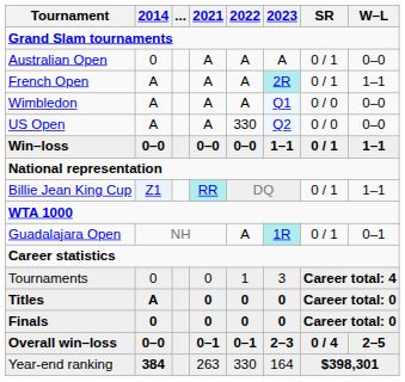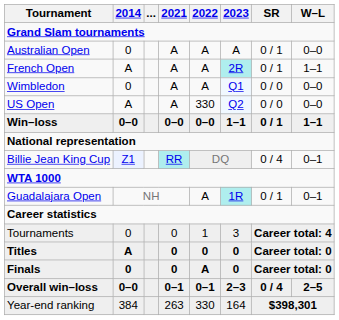 <table class=wikitable style=text-align:center>
 <tr>
 <th>Tournament</th>
 <th><a href='#'>2014</a></th>
 <th>...</th>
 <th><a href='#'>2021</a></th>
 <th><a href='#'>2022</a></th>
 <th><a href='#'>2023</a></th>
 <th>SR</th>
 <th>W–L</th>
 </tr>
 <tr>
 <td colspan=9 style=text-align:left><strong><a href='#'>Grand Slam tournaments</a></strong></td>
 </tr>
 <tr>
 <td style=text-align:left><a href='#'>Australian Open</a></td>
 <td>0</td>
 <td></td>
 <td>A</td>
 <td>A</td>
 <td>A</td>
 <td>0 / 1</td>
 <td>0–0</td>
 </tr>
 <tr>
 <td style=text-align:left><a href='#'>French Open</a></td>
 <td>A</td>
 <td></td>
 <td>A</td>
 <td>A</td>
 <td style=background:#afeeee><a href='#'>2R</a></td>
 <td>0 / 1</td>
 <td>1–1</td>
 </tr>
 <tr>
 <td style=text-align:left><a href='#'>Wimbledon</a></td>
-<td>A</td>
+<td>0</td>
 <td></td>
 <td>A</td>
 <td>A</td>
 <td style=background:#f0f8ff><a href='#'>Q1</a></td>
 <td>0 / 0</td>
 <td>0–0</td>
 </tr>
 <tr>
 <td style=text-align:left><a href='#'>US Open</a></td>
 <td>A</td>
 <td></td>
 <td>A</td>
 <td>330</td>
 <td style=background:#f0f8ff><a href='#'>Q2</a></td>
 <td>0 / 0</td>
 <td>0–0</td>
 </tr>
 <tr style=background:#efefef;font-weight:bold>
 <td style=text-align:left>Win–loss</td>
 <td>0–0</td>
 <td></td>
 <td>0–0</td>
 <td>0–0</td>
 <td>1–1</td>
 <td>0 / 1</td>
 <td>1–1</td>
 </tr>
 <tr>
 <td colspan=9 style=text-align:left><strong>National representation</strong></td>
 </tr>
 <tr>
 <td style=text-align:left><a href='#'>Billie Jean King Cup</a></td>
 <td style=background:#ecf2ff><a href='#'>Z1</a></td>
 <td></td>
 <td style=background:#afeeee><a href='#'>RR</a></td>
 <td colspan=2 style=background:#efefef;color:#767676>DQ</td>
-<td>0 / 1</td>
-<td>1–1</td>
+<td>0 / 4</td>
+<td>0–1</td>
 </tr>
 <tr>
 <td colspan=9 style=text-align:left><strong><a href='#'>WTA 1000</a></strong></td>
 </tr>
 <tr>
 <td style=text-align:left><a href='#'>Guadalajara Open</a></td>
 <td colspan=3 style=color:#767676>NH</td>
 <td>A</td>
 <td style=background:#afeeee><a href='#'>1R</a></td>
 <td>0 / 1</td>
 <td>0–1</td>
 </tr>
 <tr>
 <td colspan=9 style=text-align:left><strong>Career statistics</strong></td>
 </tr>
 <tr style=background:#efefef>
 <td style=text-align:left>Tournaments</td>
 <td>0</td>
 <td></td>
 <td>0</td>
 <td>1</td>
 <td>3</td>
 <td colspan=3><strong>Career total: 4</strong></td>
 </tr>
 <tr style=background:#efefef;font-weight:bold>
 <td style=text-align:left>Titles</td>
 <td>A</td>
 <td></td>
 <td>0</td>
 <td>0</td>
 <td>0</td>
 <td colspan=3>Career total: 0</td>
 </tr>
 <tr style=background:#efefef;font-weight:bold>
 <td style=text-align:left>Finals</td>
 <td>0</td>
 <td></td>
 <td>0</td>
-<td>0</td>
+<td>A</td>
 <td>0</td>
 <td colspan=3>Career total: 0</td>
 </tr>
 <tr style=background:#efefef;font-weight:bold>
 <td style=text-align:left>Overall win–loss</td>
 <td>0–0</td>
 <td></td>
 <td>0–1</td>
 <td>0–1</td>
 <td>2–3</td>
 <td>0 / 4</td>
 <td>2–5</td>
 </tr>
 <tr style=background:#efefef>
 <td style=text-align:left>Year-end ranking</td>
-<td><strong>384</strong></td>
+<td>384</td>
 <td></td>
 <td>263</td>
 <td>330</td>
 <td>164</td>
 <td colspan=3><strong>$398,301</strong></td>
 </tr>
 </table>
